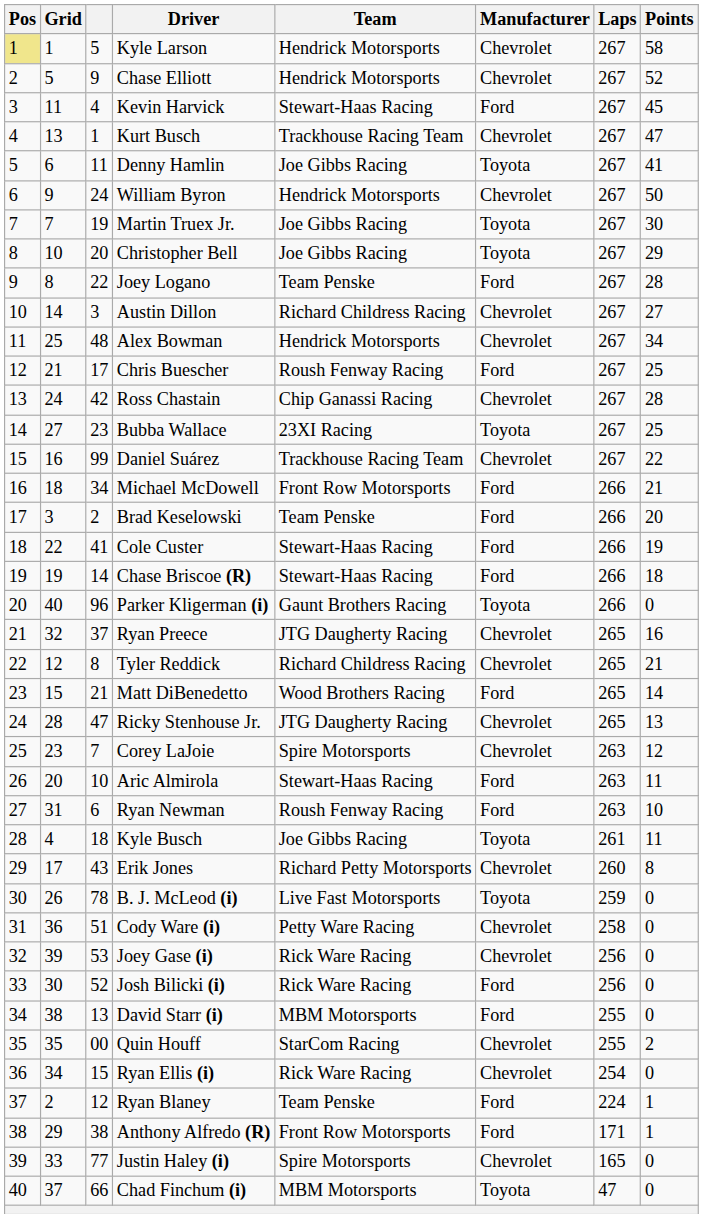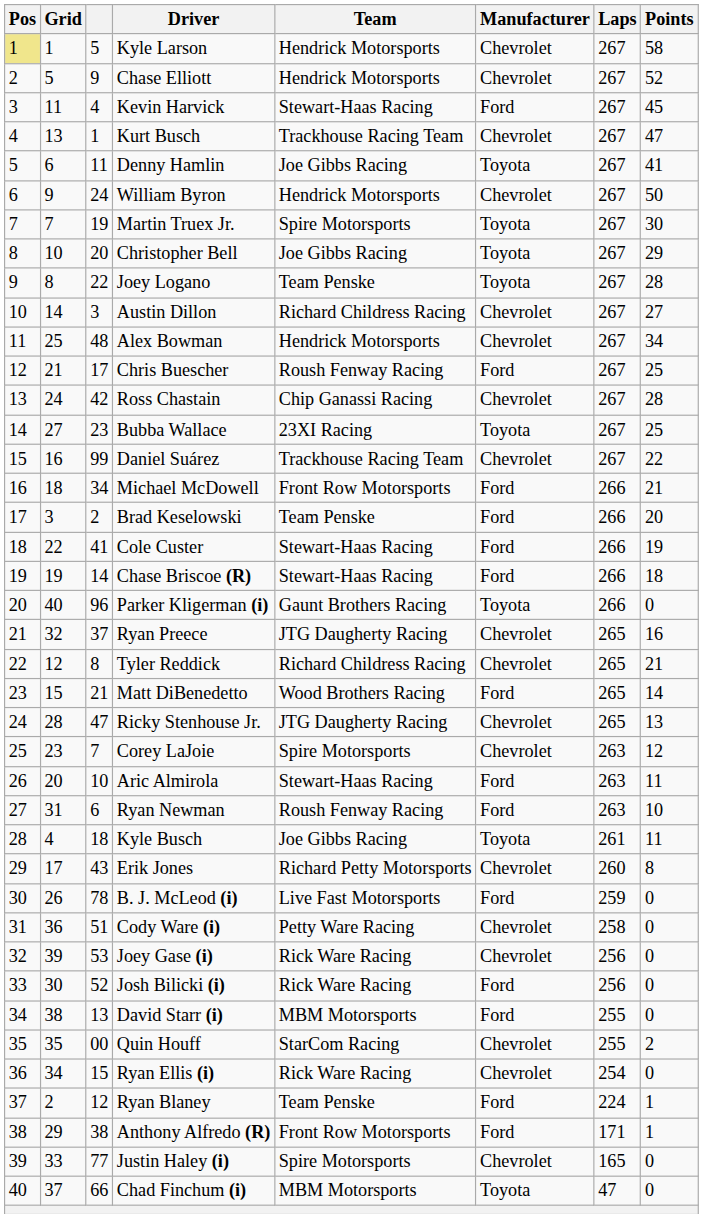 <table class="wikitable" style="font-size:98%">
 <tr>
 <th>Pos</th>
 <th>Grid</th>
 <th></th>
 <th>Driver</th>
 <th>Team</th>
 <th>Manufacturer</th>
 <th>Laps</th>
 <th>Points</th>
 </tr>
 <tr>
 <td style="background: khaki;">1</td>
 <td>1</td>
 <td>5</td>
 <td>Kyle Larson</td>
 <td>Hendrick Motorsports</td>
 <td>Chevrolet</td>
 <td>267</td>
 <td>58</td>
 </tr>
 <tr>
 <td>2</td>
 <td>5</td>
 <td>9</td>
 <td>Chase Elliott</td>
 <td>Hendrick Motorsports</td>
 <td>Chevrolet</td>
 <td>267</td>
 <td>52</td>
 </tr>
 <tr>
 <td>3</td>
 <td>11</td>
 <td>4</td>
 <td>Kevin Harvick</td>
 <td>Stewart-Haas Racing</td>
 <td>Ford</td>
 <td>267</td>
 <td>45</td>
 </tr>
 <tr>
 <td>4</td>
 <td>13</td>
 <td>1</td>
 <td>Kurt Busch</td>
 <td>Trackhouse Racing Team</td>
 <td>Chevrolet</td>
 <td>267</td>
 <td>47</td>
 </tr>
 <tr>
 <td>5</td>
 <td>6</td>
 <td>11</td>
 <td>Denny Hamlin</td>
 <td>Joe Gibbs Racing</td>
 <td>Toyota</td>
 <td>267</td>
 <td>41</td>
 </tr>
 <tr>
 <td>6</td>
 <td>9</td>
 <td>24</td>
 <td>William Byron</td>
 <td>Hendrick Motorsports</td>
 <td>Chevrolet</td>
 <td>267</td>
 <td>50</td>
 </tr>
 <tr>
 <td>7</td>
 <td>7</td>
 <td>19</td>
 <td>Martin Truex Jr.</td>
-<td>Joe Gibbs Racing</td>
+<td>Spire Motorsports</td>
 <td>Toyota</td>
 <td>267</td>
 <td>30</td>
 </tr>
 <tr>
 <td>8</td>
 <td>10</td>
 <td>20</td>
 <td>Christopher Bell</td>
 <td>Joe Gibbs Racing</td>
 <td>Toyota</td>
 <td>267</td>
 <td>29</td>
 </tr>
 <tr>
 <td>9</td>
 <td>8</td>
 <td>22</td>
 <td>Joey Logano</td>
 <td>Team Penske</td>
-<td>Ford</td>
+<td>Toyota</td>
 <td>267</td>
 <td>28</td>
 </tr>
 <tr>
 <td>10</td>
 <td>14</td>
 <td>3</td>
 <td>Austin Dillon</td>
 <td>Richard Childress Racing</td>
 <td>Chevrolet</td>
 <td>267</td>
 <td>27</td>
 </tr>
 <tr>
 <td>11</td>
 <td>25</td>
 <td>48</td>
 <td>Alex Bowman</td>
 <td>Hendrick Motorsports</td>
 <td>Chevrolet</td>
 <td>267</td>
 <td>34</td>
 </tr>
 <tr>
 <td>12</td>
 <td>21</td>
 <td>17</td>
 <td>Chris Buescher</td>
 <td>Roush Fenway Racing</td>
 <td>Ford</td>
 <td>267</td>
 <td>25</td>
 </tr>
 <tr>
 <td>13</td>
 <td>24</td>
 <td>42</td>
 <td>Ross Chastain</td>
 <td>Chip Ganassi Racing</td>
 <td>Chevrolet</td>
 <td>267</td>
 <td>28</td>
 </tr>
 <tr>
 <td>14</td>
 <td>27</td>
 <td>23</td>
 <td>Bubba Wallace</td>
 <td>23XI Racing</td>
 <td>Toyota</td>
 <td>267</td>
 <td>25</td>
 </tr>
 <tr>
 <td>15</td>
 <td>16</td>
 <td>99</td>
 <td>Daniel Suárez</td>
 <td>Trackhouse Racing Team</td>
 <td>Chevrolet</td>
 <td>267</td>
 <td>22</td>
 </tr>
 <tr>
 <td>16</td>
 <td>18</td>
 <td>34</td>
 <td>Michael McDowell</td>
 <td>Front Row Motorsports</td>
 <td>Ford</td>
 <td>266</td>
 <td>21</td>
 </tr>
 <tr>
 <td>17</td>
 <td>3</td>
 <td>2</td>
 <td>Brad Keselowski</td>
 <td>Team Penske</td>
 <td>Ford</td>
 <td>266</td>
 <td>20</td>
 </tr>
 <tr>
 <td>18</td>
 <td>22</td>
 <td>41</td>
 <td>Cole Custer</td>
 <td>Stewart-Haas Racing</td>
 <td>Ford</td>
 <td>266</td>
 <td>19</td>
 </tr>
 <tr>
 <td>19</td>
 <td>19</td>
 <td>14</td>
 <td>Chase Briscoe <strong>(R)</strong></td>
 <td>Stewart-Haas Racing</td>
 <td>Ford</td>
 <td>266</td>
 <td>18</td>
 </tr>
 <tr>
 <td>20</td>
 <td>40</td>
 <td>96</td>
 <td>Parker Kligerman <strong>(i)</strong></td>
 <td>Gaunt Brothers Racing</td>
 <td>Toyota</td>
 <td>266</td>
 <td>0</td>
 </tr>
 <tr>
 <td>21</td>
 <td>32</td>
 <td>37</td>
 <td>Ryan Preece</td>
 <td>JTG Daugherty Racing</td>
 <td>Chevrolet</td>
 <td>265</td>
 <td>16</td>
 </tr>
 <tr>
 <td>22</td>
 <td>12</td>
 <td>8</td>
 <td>Tyler Reddick</td>
 <td>Richard Childress Racing</td>
 <td>Chevrolet</td>
 <td>265</td>
 <td>21</td>
 </tr>
 <tr>
 <td>23</td>
 <td>15</td>
 <td>21</td>
 <td>Matt DiBenedetto</td>
 <td>Wood Brothers Racing</td>
 <td>Ford</td>
 <td>265</td>
 <td>14</td>
 </tr>
 <tr>
 <td>24</td>
 <td>28</td>
 <td>47</td>
 <td>Ricky Stenhouse Jr.</td>
 <td>JTG Daugherty Racing</td>
 <td>Chevrolet</td>
 <td>265</td>
 <td>13</td>
 </tr>
 <tr>
 <td>25</td>
 <td>23</td>
 <td>7</td>
 <td>Corey LaJoie</td>
 <td>Spire Motorsports</td>
 <td>Chevrolet</td>
 <td>263</td>
 <td>12</td>
 </tr>
 <tr>
 <td>26</td>
 <td>20</td>
 <td>10</td>
 <td>Aric Almirola</td>
 <td>Stewart-Haas Racing</td>
 <td>Ford</td>
 <td>263</td>
 <td>11</td>
 </tr>
 <tr>
 <td>27</td>
 <td>31</td>
 <td>6</td>
 <td>Ryan Newman</td>
 <td>Roush Fenway Racing</td>
 <td>Ford</td>
 <td>263</td>
 <td>10</td>
 </tr>
 <tr>
 <td>28</td>
 <td>4</td>
 <td>18</td>
 <td>Kyle Busch</td>
 <td>Joe Gibbs Racing</td>
 <td>Toyota</td>
 <td>261</td>
 <td>11</td>
 </tr>
 <tr>
 <td>29</td>
 <td>17</td>
 <td>43</td>
 <td>Erik Jones</td>
 <td>Richard Petty Motorsports</td>
 <td>Chevrolet</td>
 <td>260</td>
 <td>8</td>
 </tr>
 <tr>
 <td>30</td>
 <td>26</td>
 <td>78</td>
 <td>B. J. McLeod <strong>(i)</strong></td>
 <td>Live Fast Motorsports</td>
-<td>Toyota</td>
+<td>Ford</td>
 <td>259</td>
 <td>0</td>
 </tr>
 <tr>
 <td>31</td>
 <td>36</td>
 <td>51</td>
 <td>Cody Ware <strong>(i)</strong></td>
 <td>Petty Ware Racing</td>
 <td>Chevrolet</td>
 <td>258</td>
 <td>0</td>
 </tr>
 <tr>
 <td>32</td>
 <td>39</td>
 <td>53</td>
 <td>Joey Gase <strong>(i)</strong></td>
 <td>Rick Ware Racing</td>
 <td>Chevrolet</td>
 <td>256</td>
 <td>0</td>
 </tr>
 <tr>
 <td>33</td>
 <td>30</td>
 <td>52</td>
 <td>Josh Bilicki <strong>(i)</strong></td>
 <td>Rick Ware Racing</td>
 <td>Ford</td>
 <td>256</td>
 <td>0</td>
 </tr>
 <tr>
 <td>34</td>
 <td>38</td>
 <td>13</td>
 <td>David Starr <strong>(i)</strong></td>
 <td>MBM Motorsports</td>
 <td>Ford</td>
 <td>255</td>
 <td>0</td>
 </tr>
 <tr>
 <td>35</td>
 <td>35</td>
 <td>00</td>
 <td>Quin Houff</td>
 <td>StarCom Racing</td>
 <td>Chevrolet</td>
 <td>255</td>
 <td>2</td>
 </tr>
 <tr>
 <td>36</td>
 <td>34</td>
 <td>15</td>
 <td>Ryan Ellis <strong>(i)</strong></td>
 <td>Rick Ware Racing</td>
 <td>Chevrolet</td>
 <td>254</td>
 <td>0</td>
 </tr>
 <tr>
 <td>37</td>
 <td>2</td>
 <td>12</td>
 <td>Ryan Blaney</td>
 <td>Team Penske</td>
 <td>Ford</td>
 <td>224</td>
 <td>1</td>
 </tr>
 <tr>
 <td>38</td>
 <td>29</td>
 <td>38</td>
 <td>Anthony Alfredo <strong>(R)</strong></td>
 <td>Front Row Motorsports</td>
 <td>Ford</td>
 <td>171</td>
 <td>1</td>
 </tr>
 <tr>
 <td>39</td>
 <td>33</td>
 <td>77</td>
 <td>Justin Haley <strong>(i)</strong></td>
 <td>Spire Motorsports</td>
 <td>Chevrolet</td>
 <td>165</td>
 <td>0</td>
 </tr>
 <tr>
 <td>40</td>
 <td>37</td>
 <td>66</td>
 <td>Chad Finchum <strong>(i)</strong></td>
 <td>MBM Motorsports</td>
 <td>Toyota</td>
 <td>47</td>
 <td>0</td>
 </tr>
 <tr>
 <th colspan="8"></th>
 </tr>
 </table>
